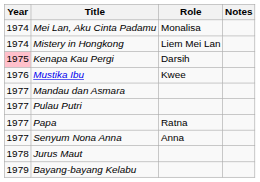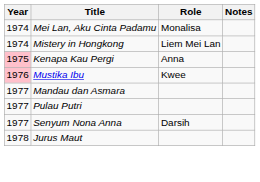 <table class="wikitable">
 <tr>
 <th>Year</th>
 <th>Title</th>
 <th>Role</th>
 <th>Notes</th>
 </tr>
 <tr>
 <td>1974</td>
 <td><em>Mei Lan, Aku Cinta Padamu</em></td>
 <td>Monalisa</td>
 <td></td>
 </tr>
 <tr>
 <td>1974</td>
 <td><em>Mistery in Hongkong</em></td>
 <td>Liem Mei Lan</td>
 <td></td>
 </tr>
 <tr>
 <td style="background: pink;">1975</td>
 <td><em>Kenapa Kau Pergi</em></td>
-<td>Darsih</td>
+<td>Anna</td>
 <td></td>
 </tr>
 <tr>
-<td>1976</td>
+<td style="background: pink;">1976</td>
 <td><em><a href='#'>Mustika Ibu</a></em></td>
 <td>Kwee</td>
 <td></td>
 </tr>
 <tr>
 <td>1977</td>
 <td><em>Mandau dan Asmara</em></td>
 <td></td>
 <td></td>
 </tr>
 <tr>
 <td>1977</td>
 <td><em>Pulau Putri</em></td>
 <td></td>
 <td></td>
 </tr>
 <tr>
 <td>1977</td>
-<td><em>Papa</em></td>
-<td>Ratna</td>
-<td></td>
-</tr>
-<tr>
-<td>1977</td>
 <td><em>Senyum Nona Anna</em></td>
-<td>Anna</td>
+<td>Darsih</td>
 <td></td>
 </tr>
 <tr>
 <td>1978</td>
 <td><em>Jurus Maut</em></td>
 <td></td>
 </tr>
-<tr>
-<td>1979</td>
-<td><em>Bayang-bayang Kelabu</em></td>
-<td></td>
-<td></td>
-</tr>
 </table>
